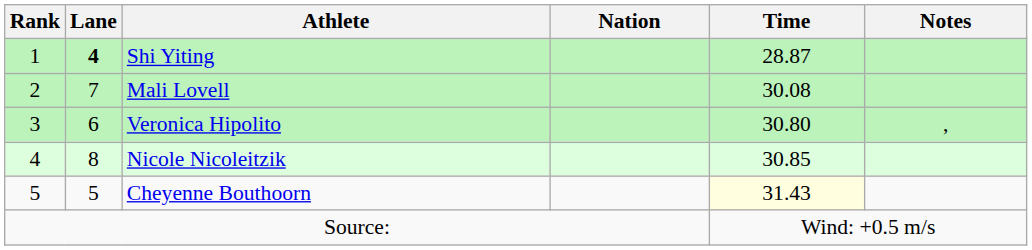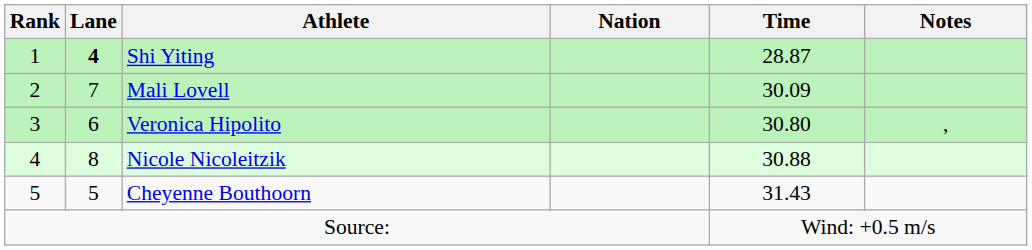 <table class="wikitable sortable" style="text-align:center;width: 60%;">
 <tr>
 <th scope="col" style="width: 10px;">Rank</th>
 <th scope="col" style="width: 10px;">Lane</th>
 <th scope="col">Athlete</th>
 <th scope="col">Nation</th>
 <th scope="col">Time</th>
 <th scope="col">Notes</th>
 </tr>
 <tr bgcolor=bbf3bb>
 <td>1</td>
 <td><strong>4</strong></td>
 <td align=left><a href='#'>Shi Yiting</a></td>
 <td align=left></td>
 <td>28.87</td>
 <td></td>
 </tr>
 <tr bgcolor=bbf3bb>
 <td>2</td>
 <td>7</td>
 <td align=left><a href='#'>Mali Lovell</a></td>
 <td align=left></td>
-<td>30.08</td>
+<td>30.09</td>
 <td></td>
 </tr>
 <tr bgcolor=bbf3bb>
 <td>3</td>
 <td>6</td>
 <td align=left><a href='#'>Veronica Hipolito</a></td>
 <td align=left></td>
 <td>30.80</td>
 <td>, </td>
 </tr>
 <tr bgcolor=ddffdd>
 <td>4</td>
 <td>8</td>
 <td align=left><a href='#'>Nicole Nicoleitzik</a></td>
 <td align=left></td>
-<td>30.85</td>
+<td>30.88</td>
 <td></td>
 </tr>
 <tr>
 <td>5</td>
 <td>5</td>
 <td align=left><a href='#'>Cheyenne Bouthoorn</a></td>
 <td align=left></td>
-<td style="background: lightyellow;">31.43</td>
+<td>31.43</td>
 <td></td>
 </tr>
 <tr class="sortbottom">
 <td colspan="4">Source:</td>
 <td colspan="2">Wind: +0.5 m/s</td>
 </tr>
 </table>
